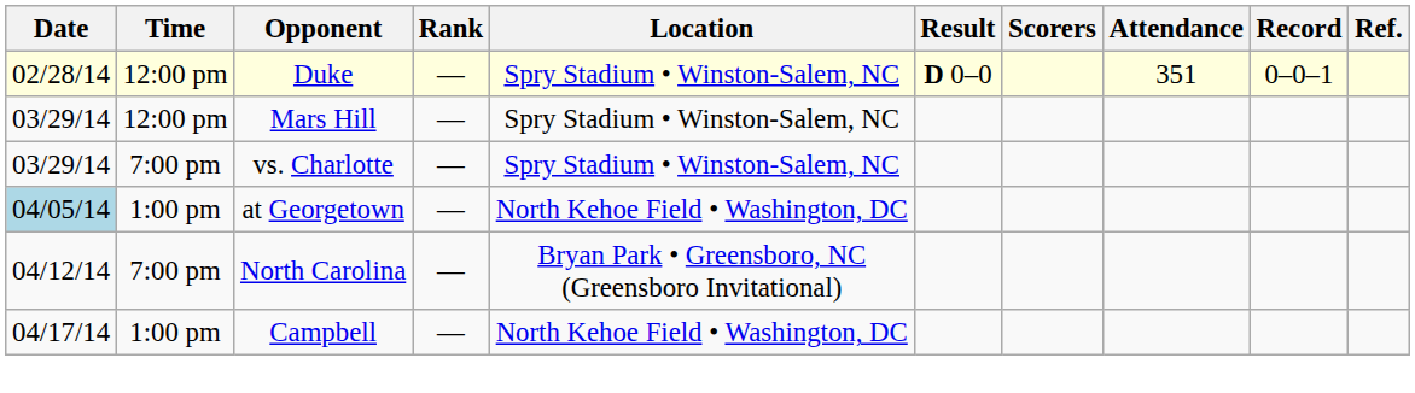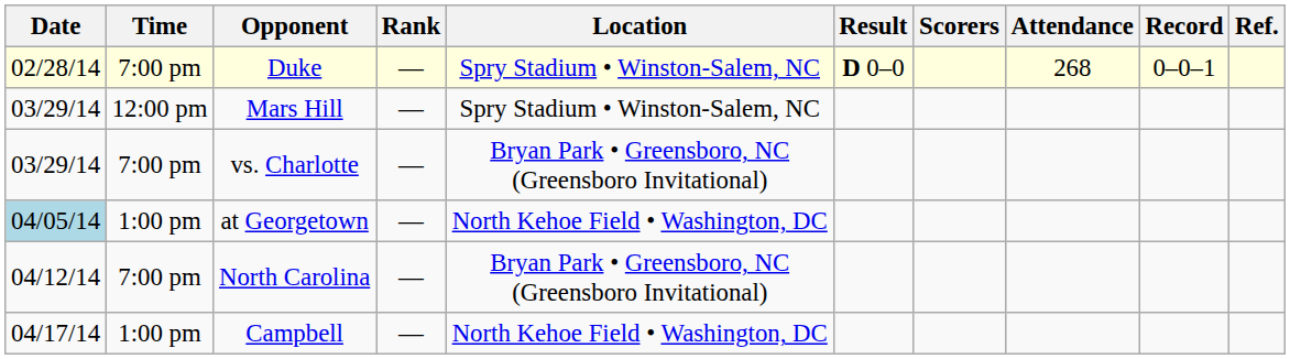 <table class="wikitable" style="font-size:95%; text-align:center">
 <tr>
 <th>Date</th>
 <th>Time</th>
 <th>Opponent</th>
 <th>Rank</th>
 <th>Location</th>
 <th>Result</th>
 <th>Scorers</th>
 <th>Attendance</th>
 <th>Record</th>
 <th>Ref.</th>
 </tr>
 <tr style="background:#ffd;">
 <td> 02/28/14</td>
-<td>12:00 pm</td>
+<td>7:00 pm</td>
 <td><a href='#'>Duke</a></td>
 <td>—</td>
 <td><a href='#'>Spry Stadium</a> • <a href='#'>Winston-Salem, NC</a></td>
 <td><strong>D</strong> 0–0</td>
 <td> </td>
-<td>351</td>
+<td>268</td>
 <td>0–0–1</td>
 <td></td>
 </tr>
 <tr>
 <td> 03/29/14</td>
 <td>12:00 pm</td>
 <td><a href='#'>Mars Hill</a></td>
 <td>—</td>
 <td>Spry Stadium • Winston-Salem, NC</td>
 <td></td>
 <td></td>
 <td></td>
 <td></td>
 <td></td>
 </tr>
 <tr>
 <td> 03/29/14</td>
 <td>7:00 pm</td>
 <td> vs. <a href='#'>Charlotte</a></td>
 <td>—</td>
-<td><a href='#'>Spry Stadium</a> • <a href='#'>Winston-Salem, NC</a></td>
+<td><a href='#'>Bryan Park</a> • <a href='#'>Greensboro, NC</a><br>(Greensboro Invitational)</td>
 <td></td>
 <td></td>
 <td></td>
 <td></td>
 <td></td>
 </tr>
 <tr>
 <td style="background: lightblue;"> 04/05/14</td>
 <td>1:00 pm</td>
 <td> at <a href='#'>Georgetown</a></td>
 <td>—</td>
 <td><a href='#'>North Kehoe Field</a> • <a href='#'>Washington, DC</a></td>
 <td></td>
 <td></td>
 <td></td>
 <td></td>
 <td></td>
 </tr>
 <tr>
 <td> 04/12/14</td>
 <td>7:00 pm</td>
 <td> <a href='#'>North Carolina</a></td>
 <td>—</td>
 <td><a href='#'>Bryan Park</a> • <a href='#'>Greensboro, NC</a><br>(Greensboro Invitational)</td>
 <td></td>
 <td></td>
 <td></td>
 <td></td>
 <td></td>
 </tr>
 <tr>
 <td> 04/17/14</td>
 <td>1:00 pm</td>
 <td> <a href='#'>Campbell</a></td>
 <td>—</td>
 <td><a href='#'>North Kehoe Field</a> • <a href='#'>Washington, DC</a></td>
 <td></td>
 <td></td>
 <td></td>
 <td></td>
 <td></td>
 </tr>
 </table>
